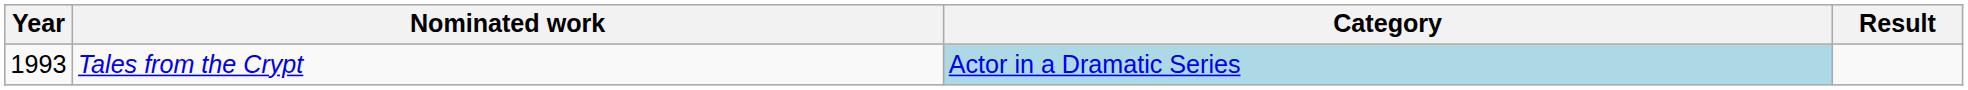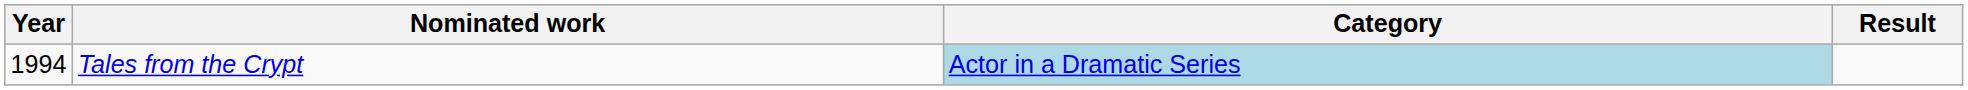 <table class="wikitable sortable">
 <tr>
 <th scope="col" style="width:1em;">Year</th>
 <th scope="col" style="width:39em;">Nominated work</th>
 <th scope="col" style="width:40em;">Category</th>
 <th scope="col" style="width:5em;">Result</th>
 </tr>
 <tr>
-<td>1993</td>
+<td>1994</td>
 <td><em><a href='#'>Tales from the Crypt</a></em></td>
 <td style="background: lightblue;"><a href='#'>Actor in a Dramatic Series</a></td>
 <td></td>
 </tr>
 </table>
